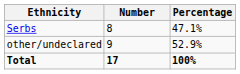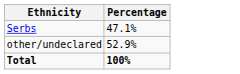 <table class="wikitable">
 <tr>
 <th width="100px">Ethnicity</th>
-<th width="80px">Number</th>
 <th width="80px">Percentage</th>
 </tr>
 <tr>
 <td><a href='#'>Serbs</a></td>
-<td>8</td>
 <td>47.1%</td>
 </tr>
 <tr>
 <td>other/undeclared</td>
-<td>9</td>
 <td>52.9%</td>
 </tr>
 <tr>
 <td><strong>Total</strong></td>
-<td><strong>17</strong></td>
 <td><strong>100%</strong></td>
 </tr>
 </table>
